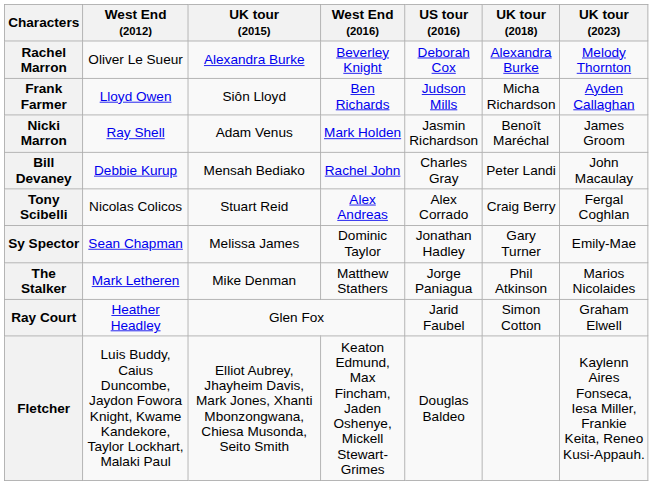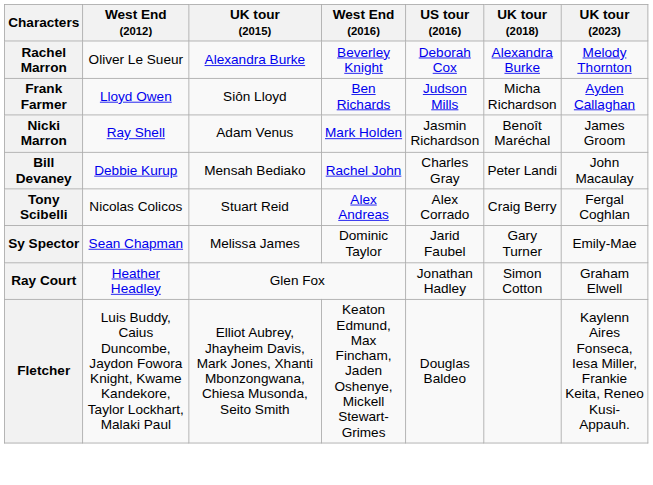 <table class="wikitable sortable" style="width:60%;">
 <tr>
 <th scope="col">Characters</th>
 <th scope="col" class="unsortable">West End<br><small>(2012)</small><br></th>
 <th scope="col" class="unsortable">UK tour<br><small>(2015)</small></th>
 <th scope="col" class="unsortable">West End<br><small>(2016)</small></th>
 <th scope="col" class="unsortable">US tour<br><small>(2016)</small></th>
 <th scope="col" class="unsortable">UK tour<br><small>(2018)</small></th>
 <th scope="col" class="unsortable">UK tour<br><small>(2023)</small></th>
 </tr>
 <tr>
 <th scope="row">Rachel Marron</th>
 <td style="text-align:center;">Oliver Le Sueur</td>
 <td style="text-align:center;"><a href='#'>Alexandra Burke</a></td>
 <td style="text-align:center;"><a href='#'>Beverley Knight</a></td>
 <td style="text-align:center;"><a href='#'>Deborah Cox</a></td>
 <td style="text-align:center;"><a href='#'>Alexandra Burke</a></td>
 <td style="text-align:center;"><a href='#'>Melody Thornton</a></td>
 </tr>
 <tr>
 <th scope="row">Frank Farmer</th>
 <td style="text-align:center;"><a href='#'>Lloyd Owen</a></td>
 <td style="text-align:center;">Siôn Lloyd</td>
 <td style="text-align:center;"><a href='#'>Ben Richards</a></td>
 <td style="text-align:center;"><a href='#'>Judson Mills</a></td>
 <td style="text-align:center;">Micha Richardson</td>
 <td style="text-align:center;"><a href='#'>Ayden Callaghan</a></td>
 </tr>
 <tr>
 <th scope="row">Nicki Marron</th>
 <td style="text-align:center;"><a href='#'>Ray Shell</a></td>
 <td style="text-align:center;">Adam Venus</td>
 <td style="text-align:center;"><a href='#'>Mark Holden</a></td>
 <td style="text-align:center;">Jasmin Richardson</td>
 <td style="text-align:center;">Benoît Maréchal</td>
 <td style="text-align:center;">James Groom</td>
 </tr>
 <tr>
 <th scope="row">Bill Devaney</th>
 <td style="text-align:center;"><a href='#'>Debbie Kurup</a></td>
 <td style="text-align:center;">Mensah Bediako</td>
 <td style="text-align:center;"><a href='#'>Rachel John</a></td>
 <td style="text-align:center;">Charles Gray</td>
 <td style="text-align:center;">Peter Landi</td>
 <td style="text-align:center;">John Macaulay</td>
 </tr>
 <tr>
 <th scope="row">Tony Scibelli</th>
 <td style="text-align:center;">Nicolas Colicos</td>
 <td style="text-align:center;">Stuart Reid</td>
 <td style="text-align:center;"><a href='#'>Alex Andreas</a></td>
 <td style="text-align:center;">Alex Corrado</td>
 <td style="text-align:center;">Craig Berry</td>
 <td style="text-align:center;">Fergal Coghlan</td>
 </tr>
 <tr>
 <th scope="row">Sy Spector</th>
 <td style="text-align:center;"><a href='#'>Sean Chapman</a></td>
 <td style="text-align:center;">Melissa James</td>
 <td style="text-align:center;">Dominic Taylor</td>
-<td style="text-align:center;">Jonathan Hadley</td>
+<td style="text-align:center;">Jarid Faubel</td>
 <td style="text-align:center;">Gary Turner</td>
 <td style="text-align:center;">Emily-Mae</td>
-</tr>
-<tr>
-<th scope="row">The Stalker</th>
-<td style="text-align:center;"><a href='#'>Mark Letheren</a></td>
-<td style="text-align:center;">Mike Denman</td>
-<td style="text-align:center;">Matthew Stathers</td>
-<td style="text-align:center;">Jorge Paniagua</td>
-<td style="text-align:center;">Phil Atkinson</td>
-<td style="text-align:center;">Marios Nicolaides</td>
 </tr>
 <tr>
 <th scope="row">Ray Court</th>
 <td style="text-align:center;"><a href='#'>Heather Headley</a></td>
 <td colspan="2" style="text-align:center;">Glen Fox</td>
-<td style="text-align:center;">Jarid Faubel</td>
+<td style="text-align:center;">Jonathan Hadley</td>
 <td style="text-align:center;">Simon Cotton</td>
 <td style="text-align:center;">Graham Elwell</td>
 </tr>
 <tr>
 <th scope="row">Fletcher</th>
 <td style="text-align:center;">Luis Buddy, Caius Duncombe, Jaydon Fowora Knight, Kwame Kandekore, Taylor Lockhart, Malaki Paul</td>
 <td style="text-align:center;">Elliot Aubrey, Jhayheim Davis, Mark Jones, Xhanti Mbonzongwana, Chiesa Musonda, Seito Smith</td>
 <td style="text-align:center;">Keaton Edmund, Max Fincham, Jaden Oshenye, Mickell Stewart-Grimes</td>
 <td style="text-align:center;">Douglas Baldeo</td>
 <td style="text-align:center;"></td>
 <td style="text-align:center;">Kaylenn Aires Fonseca, Iesa Miller, Frankie Keita, Reneo Kusi-Appauh.</td>
 </tr>
 </table>
